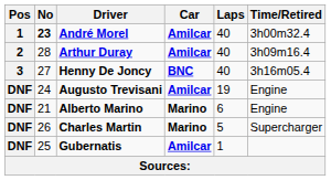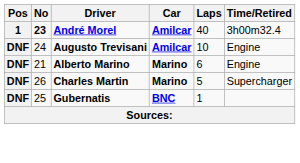 <table class="wikitable" style="font-size: 95%;">
 <tr>
 <th>Pos</th>
 <th>No</th>
 <th>Driver</th>
 <th>Car</th>
 <th>Laps</th>
 <th>Time/Retired</th>
 </tr>
 <tr>
 <th>1</th>
 <td><strong>23</strong></td>
 <td> <strong><a href='#'>André Morel</a></strong></td>
 <td><strong><a href='#'>Amilcar</a></strong></td>
 <td>40</td>
 <td>3h00m32.4</td>
 </tr>
 <tr>
-<th>2</th>
-<td>28</td>
-<td> <strong><a href='#'>Arthur Duray</a></strong></td>
-<td><strong><a href='#'>Amilcar</a></strong></td>
-<td>40</td>
-<td>3h09m16.4</td>
-</tr>
-<tr>
-<th>3</th>
-<td>27</td>
-<td> <strong>Henny De Joncy</strong></td>
-<td><strong><a href='#'>BNC</a></strong></td>
-<td>40</td>
-<td>3h16m05.4</td>
-</tr>
-<tr>
 <th>DNF</th>
 <td>24</td>
 <td><strong>Augusto Trevisani</strong></td>
 <td><strong><a href='#'>Amilcar</a></strong></td>
-<td>19</td>
+<td>10</td>
 <td>Engine</td>
 </tr>
 <tr>
 <th>DNF</th>
 <td>21</td>
 <td><strong>Alberto Marino</strong></td>
 <td><strong>Marino</strong></td>
 <td>6</td>
 <td>Engine</td>
 </tr>
 <tr>
 <th>DNF</th>
 <td>26</td>
 <td><strong>Charles Martin</strong></td>
 <td><strong>Marino</strong></td>
 <td>5</td>
 <td>Supercharger</td>
 </tr>
 <tr>
 <th>DNF</th>
 <td>25</td>
 <td><strong>Gubernatis</strong></td>
-<td><strong><a href='#'>Amilcar</a></strong></td>
+<td><strong><a href='#'>BNC</a></strong></td>
 <td>1</td>
 <td></td>
 </tr>
 <tr>
 <th colspan=6>Sources:</th>
 </tr>
 </table>
